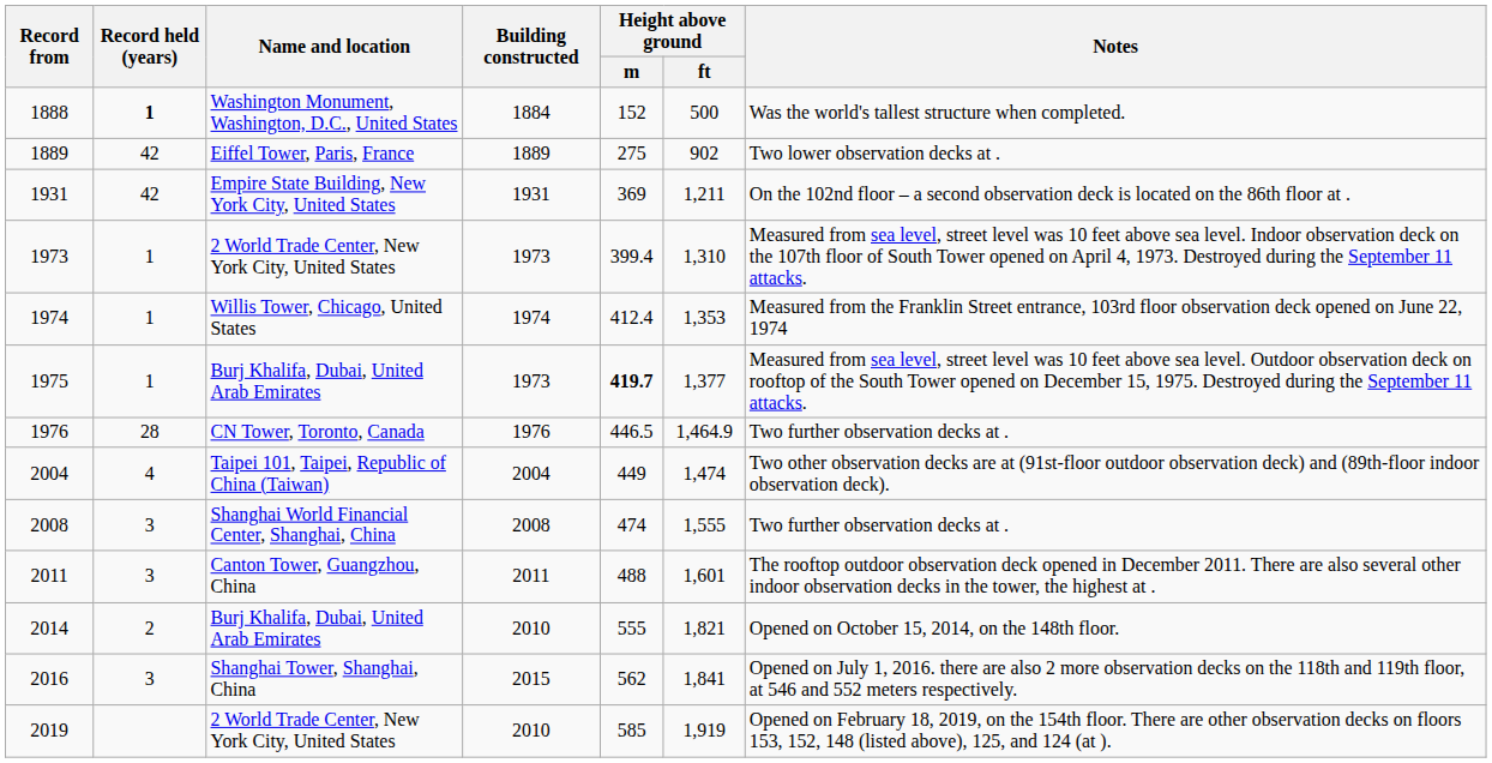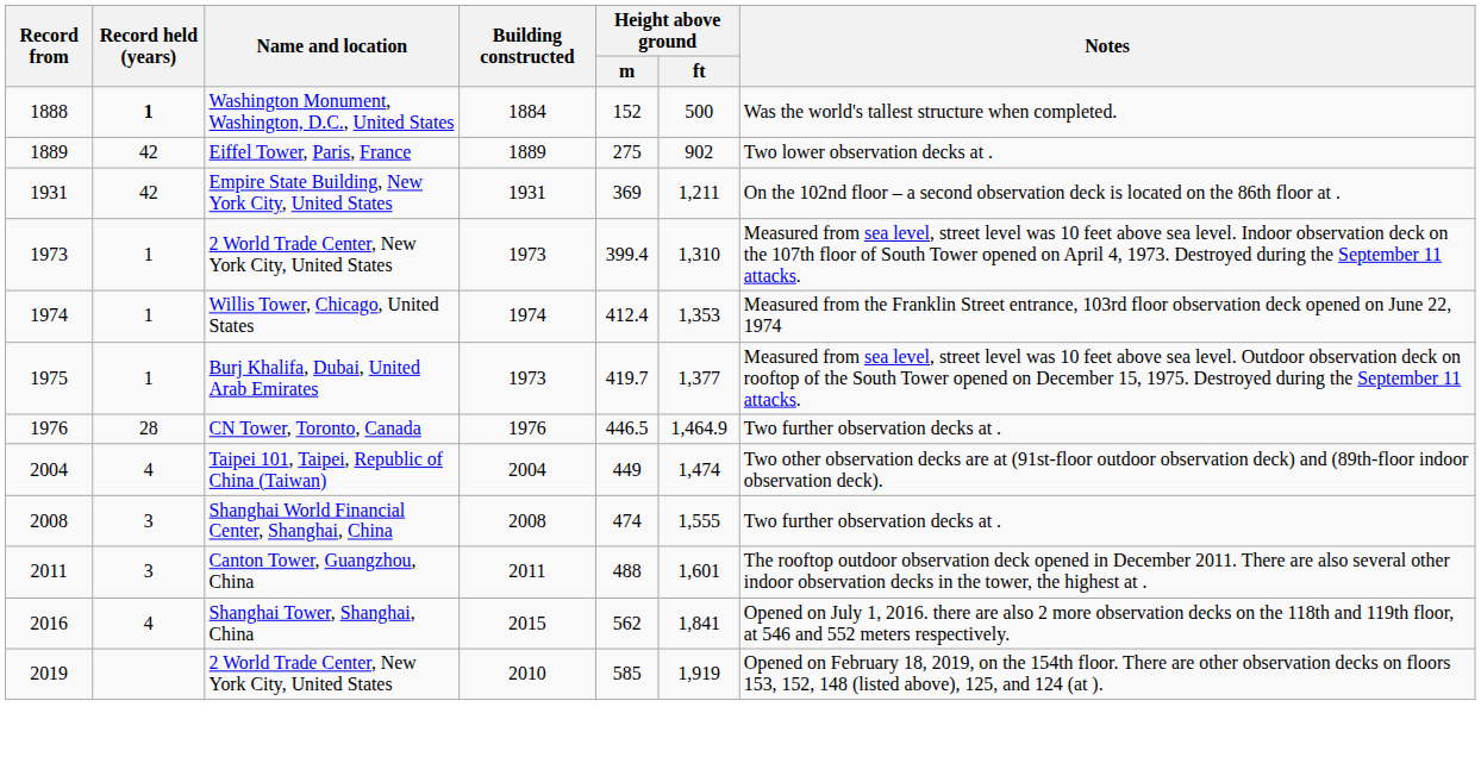 <table class="sortable wikitable" style="text-align: center;">
 <tr>
 <th rowspan="2">Record from</th>
 <th rowspan="2">Record held (years)</th>
 <th rowspan="2">Name and location</th>
 <th rowspan="2">Building constructed</th>
 <th colspan="2">Height above ground</th>
 <th rowspan="2"  class="unsortable">Notes</th>
 </tr>
 <tr>
 <th>m</th>
 <th>ft</th>
 </tr>
 <tr>
 <td>1888</td>
 <td><strong>1</strong></td>
 <td style="text-align:left"><a href='#'>Washington Monument</a>, <a href='#'>Washington, D.C.</a>, <a href='#'>United States</a></td>
 <td>1884</td>
 <td>152</td>
 <td>500</td>
 <td style="text-align:left">Was the world's tallest structure when completed.</td>
 </tr>
 <tr>
 <td>1889</td>
 <td>42</td>
 <td style="text-align:left"><a href='#'>Eiffel Tower</a>, <a href='#'>Paris</a>, <a href='#'>France</a></td>
 <td>1889</td>
 <td>275</td>
 <td>902</td>
 <td style="text-align:left">Two lower observation decks at .</td>
 </tr>
 <tr>
 <td>1931</td>
 <td>42</td>
 <td style="text-align:left"><a href='#'>Empire State Building</a>, <a href='#'>New York City</a>, <a href='#'>United States</a></td>
 <td>1931</td>
 <td>369</td>
 <td>1,211</td>
 <td style="text-align:left">On the 102nd floor – a second observation deck is located on the 86th floor at .</td>
 </tr>
 <tr>
 <td>1973</td>
 <td>1</td>
 <td style="text-align:left"><a href='#'>2 World Trade Center</a>, New York City, United States</td>
 <td>1973</td>
 <td>399.4</td>
 <td>1,310</td>
 <td style="text-align:left">Measured from <a href='#'>sea level</a>, street level was 10 feet above sea level.  Indoor observation deck on the 107th floor of South Tower opened on April 4, 1973.  Destroyed during the <a href='#'>September 11 attacks</a>.</td>
 </tr>
 <tr>
 <td>1974</td>
 <td>1</td>
 <td style="text-align:left"><a href='#'>Willis Tower</a>, <a href='#'>Chicago</a>, United States</td>
 <td>1974</td>
 <td>412.4</td>
 <td>1,353</td>
 <td style="text-align:left">Measured from the Franklin Street entrance, 103rd floor observation deck opened on June 22, 1974</td>
 </tr>
 <tr>
 <td>1975</td>
 <td>1</td>
 <td style="text-align:left"><a href='#'>Burj Khalifa</a>, <a href='#'>Dubai</a>, <a href='#'>United Arab Emirates</a></td>
 <td>1973</td>
-<td><strong>419.7</strong></td>
+<td>419.7</td>
 <td>1,377</td>
 <td style="text-align:left">Measured from <a href='#'>sea level</a>, street level was 10 feet above sea level.  Outdoor observation deck on rooftop of the South Tower opened on December 15, 1975.  Destroyed during the <a href='#'>September 11 attacks</a>.</td>
 </tr>
 <tr>
 <td>1976</td>
 <td>28</td>
 <td style="text-align:left"><a href='#'>CN Tower</a>, <a href='#'>Toronto</a>, <a href='#'>Canada</a></td>
 <td>1976</td>
 <td>446.5</td>
 <td>1,464.9</td>
 <td style="text-align:left">Two further observation decks at .</td>
 </tr>
 <tr>
 <td>2004</td>
 <td>4</td>
 <td style="text-align:left"><a href='#'>Taipei 101</a>, <a href='#'>Taipei</a>, <a href='#'>Republic of China (Taiwan)</a></td>
 <td>2004</td>
 <td>449</td>
 <td>1,474</td>
 <td style="text-align:left">Two other observation decks are at  (91st-floor outdoor observation deck) and  (89th-floor indoor observation deck).</td>
 </tr>
 <tr>
 <td>2008</td>
 <td>3</td>
 <td style="text-align:left"><a href='#'>Shanghai World Financial Center</a>, <a href='#'>Shanghai</a>, <a href='#'>China</a></td>
 <td>2008</td>
 <td>474</td>
 <td>1,555</td>
 <td style="text-align:left">Two further observation decks at .</td>
 </tr>
 <tr>
 <td>2011</td>
 <td>3</td>
 <td style="text-align:left"><a href='#'>Canton Tower</a>, <a href='#'>Guangzhou</a>, China</td>
 <td>2011</td>
 <td>488</td>
 <td>1,601</td>
 <td style="text-align:left">The rooftop outdoor observation deck opened in December 2011. There are also several other indoor observation decks in the tower, the highest at .</td>
 </tr>
 <tr>
-<td>2014</td>
-<td>2</td>
-<td style="text-align:left"><a href='#'>Burj Khalifa</a>, <a href='#'>Dubai</a>, <a href='#'>United Arab Emirates</a></td>
-<td>2010</td>
-<td>555</td>
-<td>1,821</td>
-<td style="text-align:left">Opened on October 15, 2014, on the 148th floor.</td>
-</tr>
-<tr>
 <td>2016</td>
-<td>3</td>
+<td>4</td>
 <td style="text-align:left"><a href='#'>Shanghai Tower</a>, <a href='#'>Shanghai</a>, China</td>
 <td>2015</td>
 <td>562</td>
 <td>1,841</td>
 <td style="text-align:left">Opened on July 1, 2016. there are also 2 more observation decks on the 118th and 119th floor, at 546 and 552 meters respectively.</td>
 </tr>
 <tr>
 <td>2019</td>
 <td></td>
 <td style="text-align:left"><a href='#'>2 World Trade Center</a>, New York City, United States</td>
 <td>2010</td>
 <td>585</td>
 <td>1,919</td>
 <td style="text-align:left">Opened on February 18, 2019, on the 154th floor. There are other observation decks on floors 153, 152, 148 (listed above), 125, and 124 (at ).</td>
 </tr>
 </table>
